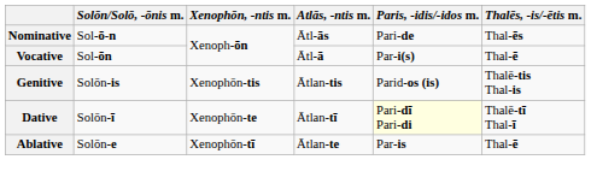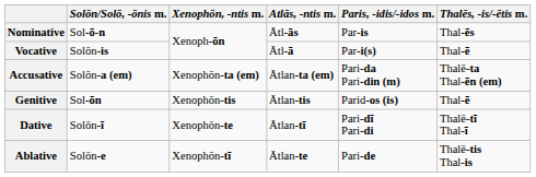 <table class="wikitable">
 <tr>
 <th rowspan="1"></th>
 <th><em>Solōn/Solō, -ōnis</em> m.</th>
 <th><em>Xenophōn, -ntis</em> m.</th>
 <th><em>Atlās, -ntis</em> m.</th>
 <th><em>Paris, -idis/-idos</em> m.</th>
 <th><em>Thalēs, -is/-ētis</em> m.</th>
 </tr>
 <tr>
 <th>Nominative</th>
 <td>Sol<strong>-ō-n</strong></td>
 <td rowspan="2">Xenoph<strong>-ōn</strong></td>
 <td>Ātl<strong>-ās</strong></td>
-<td>Pari<strong>-de</strong></td>
+<td>Par<strong>-is</strong></td>
 <td>Thal<strong>-ēs</strong></td>
 </tr>
 <tr>
 <th>Vocative</th>
-<td>Sol<strong>-ōn</strong></td>
+<td>Solōn<strong>-is</strong></td>
 <td>Ātl<strong>-ā</strong></td>
 <td>Par<strong>-i(s)</strong></td>
 <td>Thal<strong>-ē</strong></td>
 </tr>
 <tr>
+<th>Accusative</th>
+<td>Solōn<strong>-a (em)</strong></td>
+<td>Xenophōn<strong>-ta (em)</strong></td>
+<td>Ātlan<strong>-ta (em)</strong></td>
+<td>Pari<strong>-da</strong><br>Pari<strong>-din (m)</strong></td>
+<td>Thalē<strong>-ta</strong><br>Thal<strong>-ēn (em)</strong></td>
+</tr>
+<tr>
 <th>Genitive</th>
-<td>Solōn<strong>-is</strong></td>
+<td>Sol<strong>-ōn</strong></td>
 <td>Xenophōn<strong>-tis</strong></td>
 <td>Ātlan<strong>-tis</strong></td>
 <td>Parid<strong>-os (is)</strong></td>
-<td>Thalē<strong>-tis</strong><br>Thal<strong>-is</strong></td>
+<td>Thal<strong>-ē</strong></td>
 </tr>
 <tr>
 <th>Dative</th>
 <td>Solōn<strong>-ī</strong></td>
 <td>Xenophōn<strong>-te</strong></td>
 <td>Ātlan<strong>-tī</strong></td>
-<td style="background: lightyellow;">Pari<strong>-dī</strong><br>Pari<strong>-di</strong></td>
+<td>Pari<strong>-dī</strong><br>Pari<strong>-di</strong></td>
 <td>Thalē<strong>-tī</strong><br>Thal<strong>-ī</strong></td>
 </tr>
 <tr>
 <th>Ablative</th>
 <td>Solōn<strong>-e</strong></td>
 <td>Xenophōn<strong>-tī</strong></td>
 <td>Ātlan<strong>-te</strong></td>
-<td>Par<strong>-is</strong></td>
-<td>Thal<strong>-ē</strong></td>
+<td>Pari<strong>-de</strong></td>
+<td>Thalē<strong>-tis</strong><br>Thal<strong>-is</strong></td>
 </tr>
 </table>
